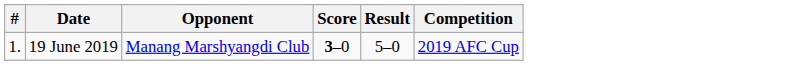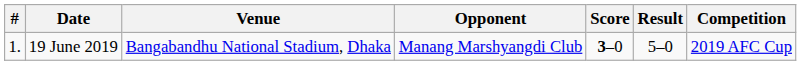 <table class="wikitable" style="font-size:90%">
 <tr>
 <th>#</th>
 <th>Date</th>
+<th>Venue</th>
 <th>Opponent</th>
 <th>Score</th>
 <th>Result</th>
 <th>Competition</th>
 </tr>
 <tr>
 <td>1.</td>
 <td>19 June 2019</td>
+<td><a href='#'>Bangabandhu National Stadium</a>, <a href='#'>Dhaka</a></td>
 <td> <a href='#'>Manang Marshyangdi Club</a></td>
 <td style="text-align:center;"><strong>3</strong>–0</td>
 <td style="text-align:center;">5–0</td>
 <td><a href='#'>2019 AFC Cup</a></td>
 </tr>
 </table>
